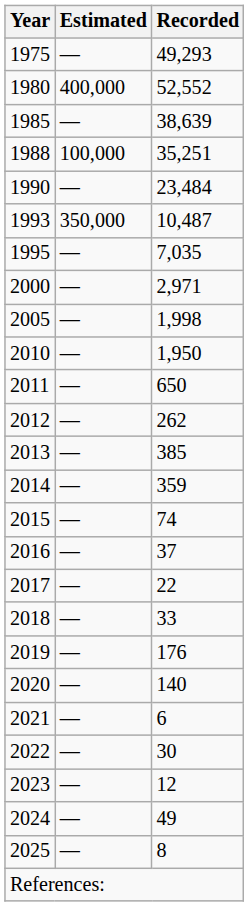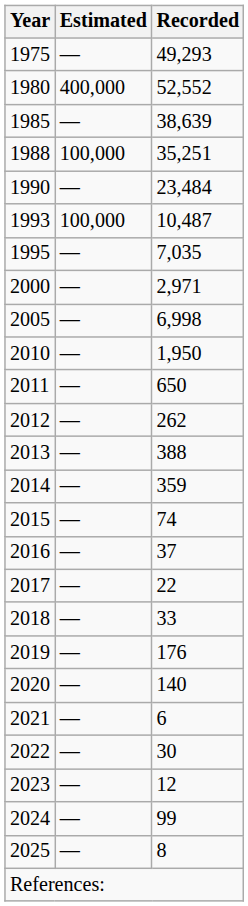 <table class = "wikitable" style = "float:right; font-size:85%; margin-left:15px">
 <tr>
 <th>Year</th>
 <th>Estimated</th>
 <th>Recorded</th>
 </tr>
 <tr>
 <td>1975</td>
 <td>—</td>
 <td>49,293</td>
 </tr>
 <tr>
 <td>1980</td>
 <td>400,000</td>
 <td>52,552</td>
 </tr>
 <tr>
 <td>1985</td>
 <td>—</td>
 <td>38,639</td>
 </tr>
 <tr>
 <td>1988</td>
 <td>100,000</td>
 <td>35,251</td>
 </tr>
 <tr>
 <td>1990</td>
 <td>—</td>
 <td>23,484</td>
 </tr>
 <tr>
 <td>1993</td>
-<td>350,000</td>
+<td>100,000</td>
 <td>10,487</td>
 </tr>
 <tr>
 <td>1995</td>
 <td>—</td>
 <td>7,035</td>
 </tr>
 <tr>
 <td>2000</td>
 <td>—</td>
 <td>2,971</td>
 </tr>
 <tr>
 <td>2005</td>
 <td>—</td>
-<td>1,998</td>
+<td>6,998</td>
 </tr>
 <tr>
 <td>2010</td>
 <td>—</td>
 <td>1,950</td>
 </tr>
 <tr>
 <td>2011</td>
 <td>—</td>
 <td>650</td>
 </tr>
 <tr>
 <td>2012</td>
 <td>—</td>
 <td>262</td>
 </tr>
 <tr>
 <td>2013</td>
 <td>—</td>
-<td>385</td>
+<td>388</td>
 </tr>
 <tr>
 <td>2014</td>
 <td>—</td>
 <td>359</td>
 </tr>
 <tr>
 <td>2015</td>
 <td>—</td>
 <td>74</td>
 </tr>
 <tr>
 <td>2016</td>
 <td>—</td>
 <td>37</td>
 </tr>
 <tr>
 <td>2017</td>
 <td>—</td>
 <td>22</td>
 </tr>
 <tr>
 <td>2018</td>
 <td>—</td>
 <td>33</td>
 </tr>
 <tr>
 <td>2019</td>
 <td>—</td>
 <td>176</td>
 </tr>
 <tr>
 <td>2020</td>
 <td>—</td>
 <td>140</td>
 </tr>
 <tr>
 <td>2021</td>
 <td>—</td>
 <td>6</td>
 </tr>
 <tr>
 <td>2022</td>
 <td>—</td>
 <td>30</td>
 </tr>
 <tr>
 <td>2023</td>
 <td>—</td>
 <td>12</td>
 </tr>
 <tr>
 <td>2024</td>
 <td>—</td>
-<td>49</td>
+<td>99</td>
 </tr>
 <tr>
 <td>2025</td>
 <td>—</td>
 <td>8</td>
 </tr>
 <tr>
 <td colspan="3">References:</td>
 </tr>
 </table>
